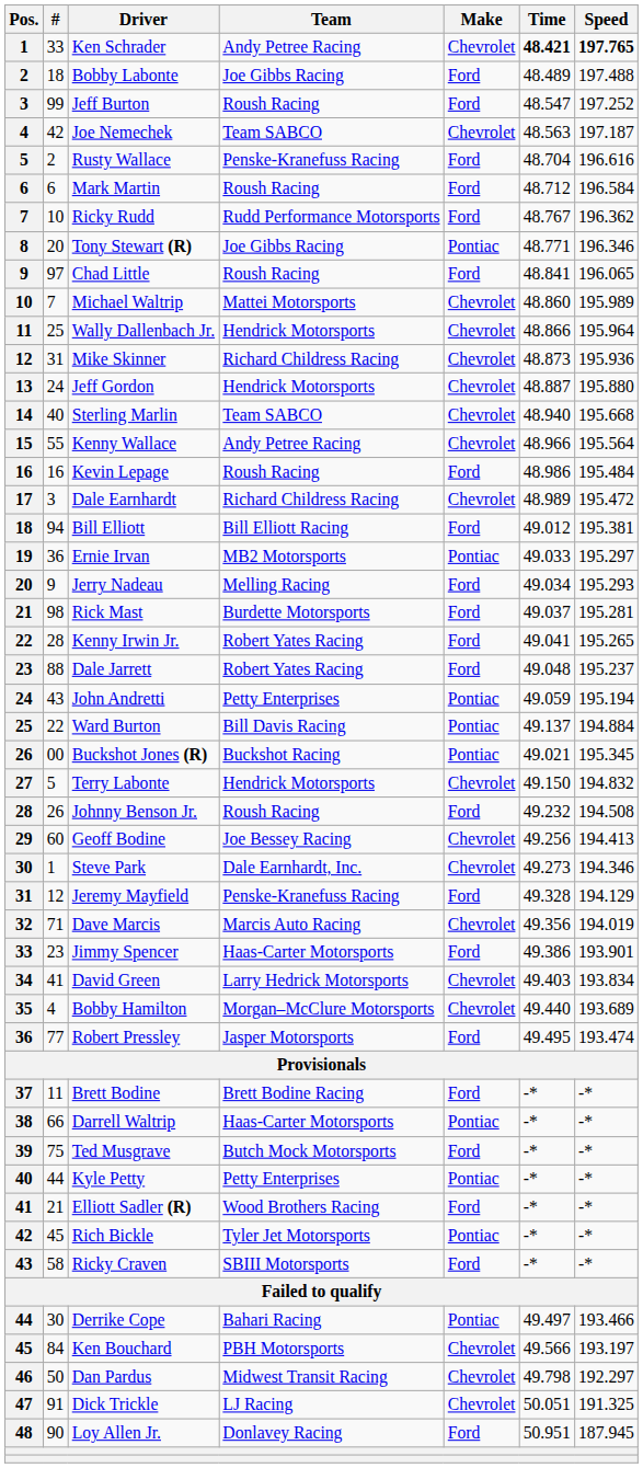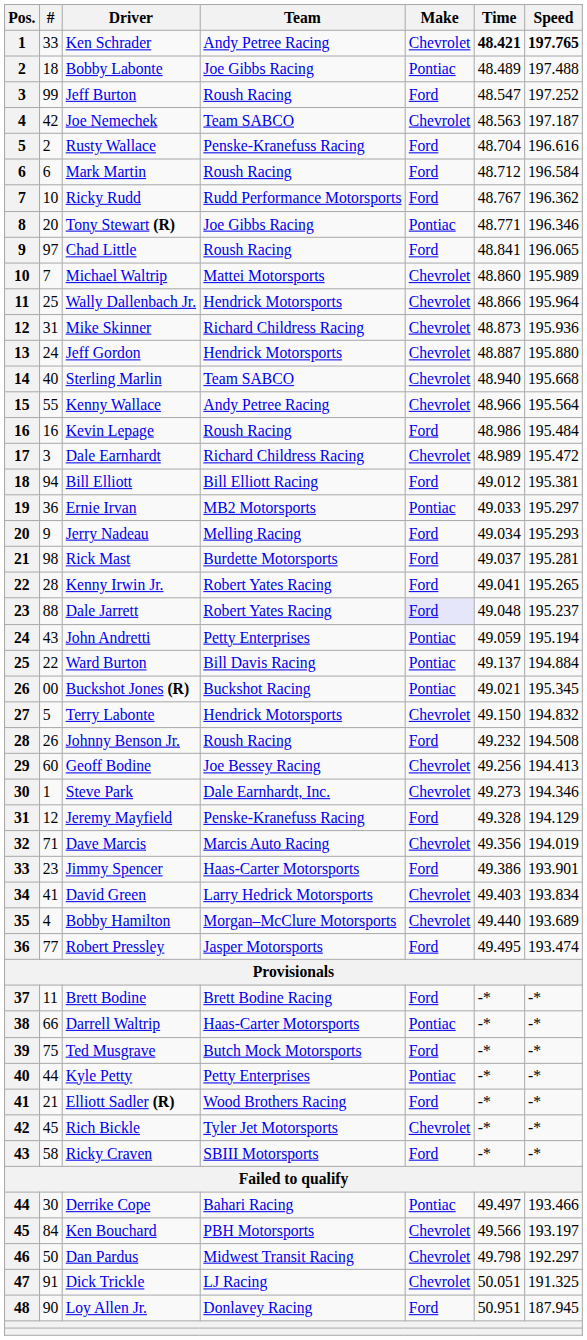 <table class="wikitable" style="font-size:95%">
 <tr>
 <th>Pos.</th>
 <th>#</th>
 <th>Driver</th>
 <th>Team</th>
 <th>Make</th>
 <th>Time</th>
 <th>Speed</th>
 </tr>
 <tr>
 <th>1</th>
 <td>33</td>
 <td><a href='#'>Ken Schrader</a></td>
 <td><a href='#'>Andy Petree Racing</a></td>
 <td><a href='#'>Chevrolet</a></td>
 <td><strong>48.421</strong></td>
 <td><strong>197.765</strong></td>
 </tr>
 <tr>
 <th>2</th>
 <td>18</td>
 <td><a href='#'>Bobby Labonte</a></td>
 <td><a href='#'>Joe Gibbs Racing</a></td>
-<td><a href='#'>Ford</a></td>
+<td><a href='#'>Pontiac</a></td>
 <td>48.489</td>
 <td>197.488</td>
 </tr>
 <tr>
 <th>3</th>
 <td>99</td>
 <td><a href='#'>Jeff Burton</a></td>
 <td><a href='#'>Roush Racing</a></td>
 <td><a href='#'>Ford</a></td>
 <td>48.547</td>
 <td>197.252</td>
 </tr>
 <tr>
 <th>4</th>
 <td>42</td>
 <td><a href='#'>Joe Nemechek</a></td>
 <td><a href='#'>Team SABCO</a></td>
 <td><a href='#'>Chevrolet</a></td>
 <td>48.563</td>
 <td>197.187</td>
 </tr>
 <tr>
 <th>5</th>
 <td>2</td>
 <td><a href='#'>Rusty Wallace</a></td>
 <td><a href='#'>Penske-Kranefuss Racing</a></td>
 <td><a href='#'>Ford</a></td>
 <td>48.704</td>
 <td>196.616</td>
 </tr>
 <tr>
 <th>6</th>
 <td>6</td>
 <td><a href='#'>Mark Martin</a></td>
 <td><a href='#'>Roush Racing</a></td>
 <td><a href='#'>Ford</a></td>
 <td>48.712</td>
 <td>196.584</td>
 </tr>
 <tr>
 <th>7</th>
 <td>10</td>
 <td><a href='#'>Ricky Rudd</a></td>
 <td><a href='#'>Rudd Performance Motorsports</a></td>
 <td><a href='#'>Ford</a></td>
 <td>48.767</td>
 <td>196.362</td>
 </tr>
 <tr>
 <th>8</th>
 <td>20</td>
 <td><a href='#'>Tony Stewart</a> <strong>(R)</strong></td>
 <td><a href='#'>Joe Gibbs Racing</a></td>
 <td><a href='#'>Pontiac</a></td>
 <td>48.771</td>
 <td>196.346</td>
 </tr>
 <tr>
 <th>9</th>
 <td>97</td>
 <td><a href='#'>Chad Little</a></td>
 <td><a href='#'>Roush Racing</a></td>
 <td><a href='#'>Ford</a></td>
 <td>48.841</td>
 <td>196.065</td>
 </tr>
 <tr>
 <th>10</th>
 <td>7</td>
 <td><a href='#'>Michael Waltrip</a></td>
 <td><a href='#'>Mattei Motorsports</a></td>
 <td><a href='#'>Chevrolet</a></td>
 <td>48.860</td>
 <td>195.989</td>
 </tr>
 <tr>
 <th>11</th>
 <td>25</td>
 <td><a href='#'>Wally Dallenbach Jr.</a></td>
 <td><a href='#'>Hendrick Motorsports</a></td>
 <td><a href='#'>Chevrolet</a></td>
 <td>48.866</td>
 <td>195.964</td>
 </tr>
 <tr>
 <th>12</th>
 <td>31</td>
 <td><a href='#'>Mike Skinner</a></td>
 <td><a href='#'>Richard Childress Racing</a></td>
 <td><a href='#'>Chevrolet</a></td>
 <td>48.873</td>
 <td>195.936</td>
 </tr>
 <tr>
 <th>13</th>
 <td>24</td>
 <td><a href='#'>Jeff Gordon</a></td>
 <td><a href='#'>Hendrick Motorsports</a></td>
 <td><a href='#'>Chevrolet</a></td>
 <td>48.887</td>
 <td>195.880</td>
 </tr>
 <tr>
 <th>14</th>
 <td>40</td>
 <td><a href='#'>Sterling Marlin</a></td>
 <td><a href='#'>Team SABCO</a></td>
 <td><a href='#'>Chevrolet</a></td>
 <td>48.940</td>
 <td>195.668</td>
 </tr>
 <tr>
 <th>15</th>
 <td>55</td>
 <td><a href='#'>Kenny Wallace</a></td>
 <td><a href='#'>Andy Petree Racing</a></td>
 <td><a href='#'>Chevrolet</a></td>
 <td>48.966</td>
 <td>195.564</td>
 </tr>
 <tr>
 <th>16</th>
 <td>16</td>
 <td><a href='#'>Kevin Lepage</a></td>
 <td><a href='#'>Roush Racing</a></td>
 <td><a href='#'>Ford</a></td>
 <td>48.986</td>
 <td>195.484</td>
 </tr>
 <tr>
 <th>17</th>
 <td>3</td>
 <td><a href='#'>Dale Earnhardt</a></td>
 <td><a href='#'>Richard Childress Racing</a></td>
 <td><a href='#'>Chevrolet</a></td>
 <td>48.989</td>
 <td>195.472</td>
 </tr>
 <tr>
 <th>18</th>
 <td>94</td>
 <td><a href='#'>Bill Elliott</a></td>
 <td><a href='#'>Bill Elliott Racing</a></td>
 <td><a href='#'>Ford</a></td>
 <td>49.012</td>
 <td>195.381</td>
 </tr>
 <tr>
 <th>19</th>
 <td>36</td>
 <td><a href='#'>Ernie Irvan</a></td>
 <td><a href='#'>MB2 Motorsports</a></td>
 <td><a href='#'>Pontiac</a></td>
 <td>49.033</td>
 <td>195.297</td>
 </tr>
 <tr>
 <th>20</th>
 <td>9</td>
 <td><a href='#'>Jerry Nadeau</a></td>
 <td><a href='#'>Melling Racing</a></td>
 <td><a href='#'>Ford</a></td>
 <td>49.034</td>
 <td>195.293</td>
 </tr>
 <tr>
 <th>21</th>
 <td>98</td>
 <td><a href='#'>Rick Mast</a></td>
 <td><a href='#'>Burdette Motorsports</a></td>
 <td><a href='#'>Ford</a></td>
 <td>49.037</td>
 <td>195.281</td>
 </tr>
 <tr>
 <th>22</th>
 <td>28</td>
 <td><a href='#'>Kenny Irwin Jr.</a></td>
 <td><a href='#'>Robert Yates Racing</a></td>
 <td><a href='#'>Ford</a></td>
 <td>49.041</td>
 <td>195.265</td>
 </tr>
 <tr>
 <th>23</th>
 <td>88</td>
 <td><a href='#'>Dale Jarrett</a></td>
 <td><a href='#'>Robert Yates Racing</a></td>
-<td><a href='#'>Ford</a></td>
+<td style="background: lavender;"><a href='#'>Ford</a></td>
 <td>49.048</td>
 <td>195.237</td>
 </tr>
 <tr>
 <th>24</th>
 <td>43</td>
 <td><a href='#'>John Andretti</a></td>
 <td><a href='#'>Petty Enterprises</a></td>
 <td><a href='#'>Pontiac</a></td>
 <td>49.059</td>
 <td>195.194</td>
 </tr>
 <tr>
 <th>25</th>
 <td>22</td>
 <td><a href='#'>Ward Burton</a></td>
 <td><a href='#'>Bill Davis Racing</a></td>
 <td><a href='#'>Pontiac</a></td>
 <td>49.137</td>
 <td>194.884</td>
 </tr>
 <tr>
 <th>26</th>
 <td>00</td>
 <td><a href='#'>Buckshot Jones</a> <strong>(R)</strong></td>
 <td><a href='#'>Buckshot Racing</a></td>
 <td><a href='#'>Pontiac</a></td>
 <td>49.021</td>
 <td>195.345</td>
 </tr>
 <tr>
 <th>27</th>
 <td>5</td>
 <td><a href='#'>Terry Labonte</a></td>
 <td><a href='#'>Hendrick Motorsports</a></td>
 <td><a href='#'>Chevrolet</a></td>
 <td>49.150</td>
 <td>194.832</td>
 </tr>
 <tr>
 <th>28</th>
 <td>26</td>
 <td><a href='#'>Johnny Benson Jr.</a></td>
 <td><a href='#'>Roush Racing</a></td>
 <td><a href='#'>Ford</a></td>
 <td>49.232</td>
 <td>194.508</td>
 </tr>
 <tr>
 <th>29</th>
 <td>60</td>
 <td><a href='#'>Geoff Bodine</a></td>
 <td><a href='#'>Joe Bessey Racing</a></td>
 <td><a href='#'>Chevrolet</a></td>
 <td>49.256</td>
 <td>194.413</td>
 </tr>
 <tr>
 <th>30</th>
 <td>1</td>
 <td><a href='#'>Steve Park</a></td>
 <td><a href='#'>Dale Earnhardt, Inc.</a></td>
 <td><a href='#'>Chevrolet</a></td>
 <td>49.273</td>
 <td>194.346</td>
 </tr>
 <tr>
 <th>31</th>
 <td>12</td>
 <td><a href='#'>Jeremy Mayfield</a></td>
 <td><a href='#'>Penske-Kranefuss Racing</a></td>
 <td><a href='#'>Ford</a></td>
 <td>49.328</td>
 <td>194.129</td>
 </tr>
 <tr>
 <th>32</th>
 <td>71</td>
 <td><a href='#'>Dave Marcis</a></td>
 <td><a href='#'>Marcis Auto Racing</a></td>
 <td><a href='#'>Chevrolet</a></td>
 <td>49.356</td>
 <td>194.019</td>
 </tr>
 <tr>
 <th>33</th>
 <td>23</td>
 <td><a href='#'>Jimmy Spencer</a></td>
 <td><a href='#'>Haas-Carter Motorsports</a></td>
 <td><a href='#'>Ford</a></td>
 <td>49.386</td>
 <td>193.901</td>
 </tr>
 <tr>
 <th>34</th>
 <td>41</td>
 <td><a href='#'>David Green</a></td>
 <td><a href='#'>Larry Hedrick Motorsports</a></td>
 <td><a href='#'>Chevrolet</a></td>
 <td>49.403</td>
 <td>193.834</td>
 </tr>
 <tr>
 <th>35</th>
 <td>4</td>
 <td><a href='#'>Bobby Hamilton</a></td>
 <td><a href='#'>Morgan–McClure Motorsports</a></td>
 <td><a href='#'>Chevrolet</a></td>
 <td>49.440</td>
 <td>193.689</td>
 </tr>
 <tr>
 <th>36</th>
 <td>77</td>
 <td><a href='#'>Robert Pressley</a></td>
 <td><a href='#'>Jasper Motorsports</a></td>
 <td><a href='#'>Ford</a></td>
 <td>49.495</td>
 <td>193.474</td>
 </tr>
 <tr>
 <th colspan="7">Provisionals</th>
 </tr>
 <tr>
 <th>37</th>
 <td>11</td>
 <td><a href='#'>Brett Bodine</a></td>
 <td><a href='#'>Brett Bodine Racing</a></td>
 <td><a href='#'>Ford</a></td>
 <td>-*</td>
 <td>-*</td>
 </tr>
 <tr>
 <th>38</th>
 <td>66</td>
 <td><a href='#'>Darrell Waltrip</a></td>
 <td><a href='#'>Haas-Carter Motorsports</a></td>
 <td><a href='#'>Pontiac</a></td>
 <td>-*</td>
 <td>-*</td>
 </tr>
 <tr>
 <th>39</th>
 <td>75</td>
 <td><a href='#'>Ted Musgrave</a></td>
 <td><a href='#'>Butch Mock Motorsports</a></td>
 <td><a href='#'>Ford</a></td>
 <td>-*</td>
 <td>-*</td>
 </tr>
 <tr>
 <th>40</th>
 <td>44</td>
 <td><a href='#'>Kyle Petty</a></td>
 <td><a href='#'>Petty Enterprises</a></td>
 <td><a href='#'>Pontiac</a></td>
 <td>-*</td>
 <td>-*</td>
 </tr>
 <tr>
 <th>41</th>
 <td>21</td>
 <td><a href='#'>Elliott Sadler</a> <strong>(R)</strong></td>
 <td><a href='#'>Wood Brothers Racing</a></td>
 <td><a href='#'>Ford</a></td>
 <td>-*</td>
 <td>-*</td>
 </tr>
 <tr>
 <th>42</th>
 <td>45</td>
 <td><a href='#'>Rich Bickle</a></td>
 <td><a href='#'>Tyler Jet Motorsports</a></td>
-<td><a href='#'>Pontiac</a></td>
+<td><a href='#'>Chevrolet</a></td>
 <td>-*</td>
 <td>-*</td>
 </tr>
 <tr>
 <th>43</th>
 <td>58</td>
 <td><a href='#'>Ricky Craven</a></td>
 <td><a href='#'>SBIII Motorsports</a></td>
 <td><a href='#'>Ford</a></td>
 <td>-*</td>
 <td>-*</td>
 </tr>
 <tr>
 <th colspan="7">Failed to qualify</th>
 </tr>
 <tr>
 <th>44</th>
 <td>30</td>
 <td><a href='#'>Derrike Cope</a></td>
 <td><a href='#'>Bahari Racing</a></td>
 <td><a href='#'>Pontiac</a></td>
 <td>49.497</td>
 <td>193.466</td>
 </tr>
 <tr>
 <th>45</th>
 <td>84</td>
 <td><a href='#'>Ken Bouchard</a></td>
 <td><a href='#'>PBH Motorsports</a></td>
 <td><a href='#'>Chevrolet</a></td>
 <td>49.566</td>
 <td>193.197</td>
 </tr>
 <tr>
 <th>46</th>
 <td>50</td>
 <td><a href='#'>Dan Pardus</a></td>
 <td><a href='#'>Midwest Transit Racing</a></td>
 <td><a href='#'>Chevrolet</a></td>
 <td>49.798</td>
 <td>192.297</td>
 </tr>
 <tr>
 <th>47</th>
 <td>91</td>
 <td><a href='#'>Dick Trickle</a></td>
 <td><a href='#'>LJ Racing</a></td>
 <td><a href='#'>Chevrolet</a></td>
 <td>50.051</td>
 <td>191.325</td>
 </tr>
 <tr>
 <th>48</th>
 <td>90</td>
 <td><a href='#'>Loy Allen Jr.</a></td>
 <td><a href='#'>Donlavey Racing</a></td>
 <td><a href='#'>Ford</a></td>
 <td>50.951</td>
 <td>187.945</td>
 </tr>
 <tr>
 <th colspan="7"></th>
 </tr>
 <tr>
 <th colspan="7"></th>
 </tr>
 </table>
